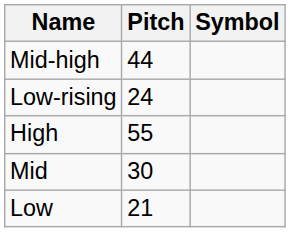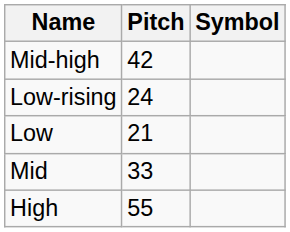 <table class="wikitable">
 <tr>
 <th>Name</th>
 <th>Pitch</th>
 <th>Symbol</th>
 </tr>
 <tr>
 <td>Mid-high</td>
-<td>44</td>
+<td>42</td>
 <td></td>
 </tr>
 <tr>
 <td>Low-rising</td>
 <td>24</td>
 <td></td>
 </tr>
 <tr>
+<td>Low</td>
+<td>21</td>
+<td></td>
+</tr>
+<tr>
+<td>Mid</td>
+<td>33</td>
+<td></td>
+</tr>
+<tr>
 <td>High</td>
 <td>55</td>
 <td></td>
 </tr>
-<tr>
-<td>Mid</td>
-<td>30</td>
-<td></td>
-</tr>
-<tr>
-<td>Low</td>
-<td>21</td>
-<td></td>
-</tr>
 </table>
